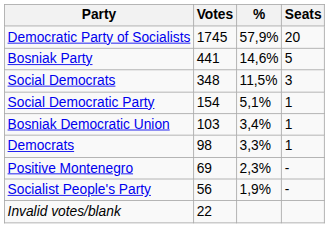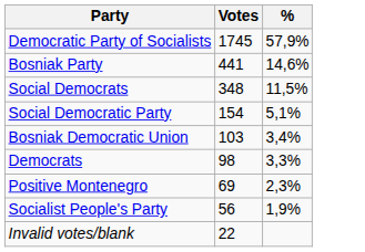 <table class="wikitable">
 <tr>
 <th>Party</th>
 <th>Votes</th>
 <th>%</th>
-<th>Seats</th>
 </tr>
 <tr>
 <td><a href='#'>Democratic Party of Socialists</a></td>
 <td>1745</td>
 <td>57,9%</td>
-<td>20</td>
 </tr>
 <tr>
 <td><a href='#'>Bosniak Party</a></td>
 <td>441</td>
 <td>14,6%</td>
-<td>5</td>
 </tr>
 <tr>
 <td><a href='#'>Social Democrats</a></td>
 <td>348</td>
 <td>11,5%</td>
-<td>3</td>
 </tr>
 <tr>
 <td><a href='#'>Social Democratic Party</a></td>
 <td>154</td>
 <td>5,1%</td>
-<td>1</td>
 </tr>
 <tr>
 <td><a href='#'>Bosniak Democratic Union</a></td>
 <td>103</td>
 <td>3,4%</td>
-<td>1</td>
 </tr>
 <tr>
 <td><a href='#'>Democrats</a></td>
 <td>98</td>
 <td>3,3%</td>
-<td>1</td>
 </tr>
 <tr>
 <td><a href='#'>Positive Montenegro</a></td>
 <td>69</td>
 <td>2,3%</td>
-<td>-</td>
 </tr>
 <tr>
 <td><a href='#'>Socialist People's Party</a></td>
 <td>56</td>
 <td>1,9%</td>
-<td>-</td>
 </tr>
 <tr>
 <td><em>Invalid votes/blank</em></td>
 <td>22</td>
 <td></td>
-<td></td>
 </tr>
 </table>
